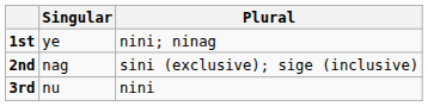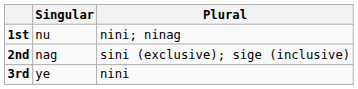 <table class="wikitable">
 <tr>
 <th></th>
 <th>Singular</th>
 <th>Plural</th>
 </tr>
 <tr>
 <td><strong>1st</strong></td>
-<td>ye</td>
+<td>nu</td>
 <td>nini; ninag</td>
 </tr>
 <tr>
 <td><strong>2nd</strong></td>
 <td>nag</td>
 <td>sini (exclusive); sige (inclusive)</td>
 </tr>
 <tr>
 <td><strong>3rd</strong></td>
-<td>nu</td>
+<td>ye</td>
 <td>nini</td>
 </tr>
 </table>
